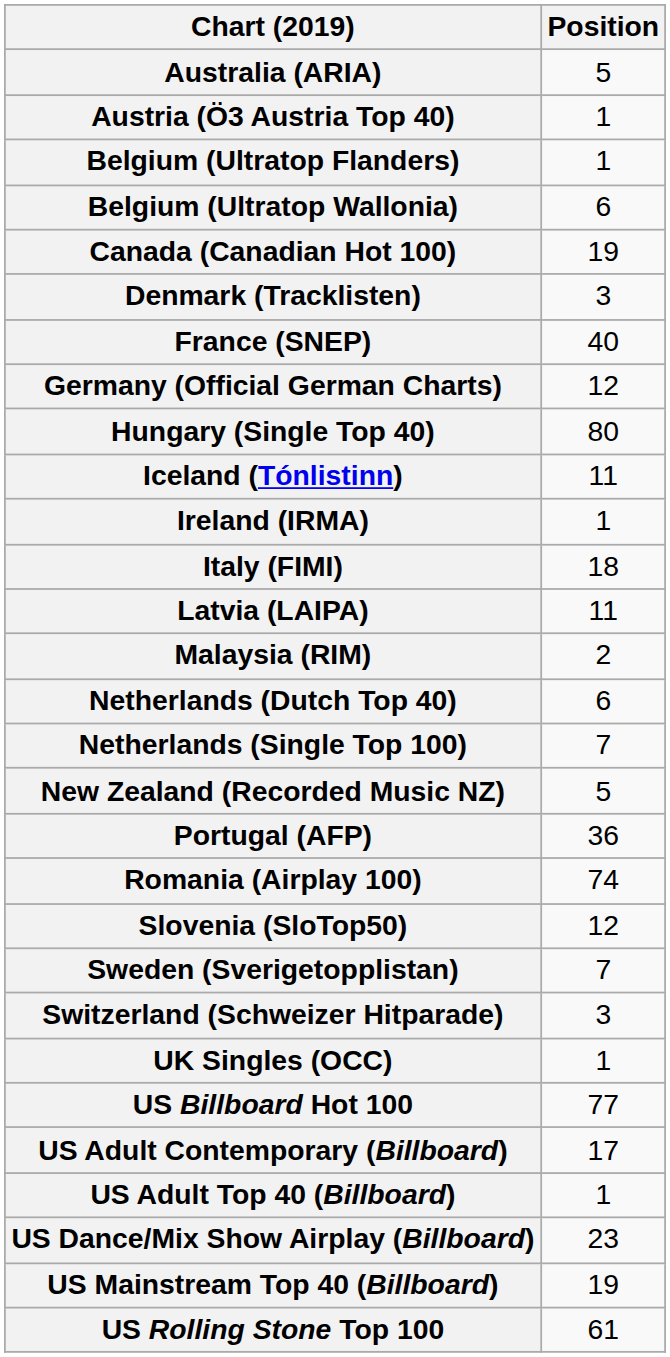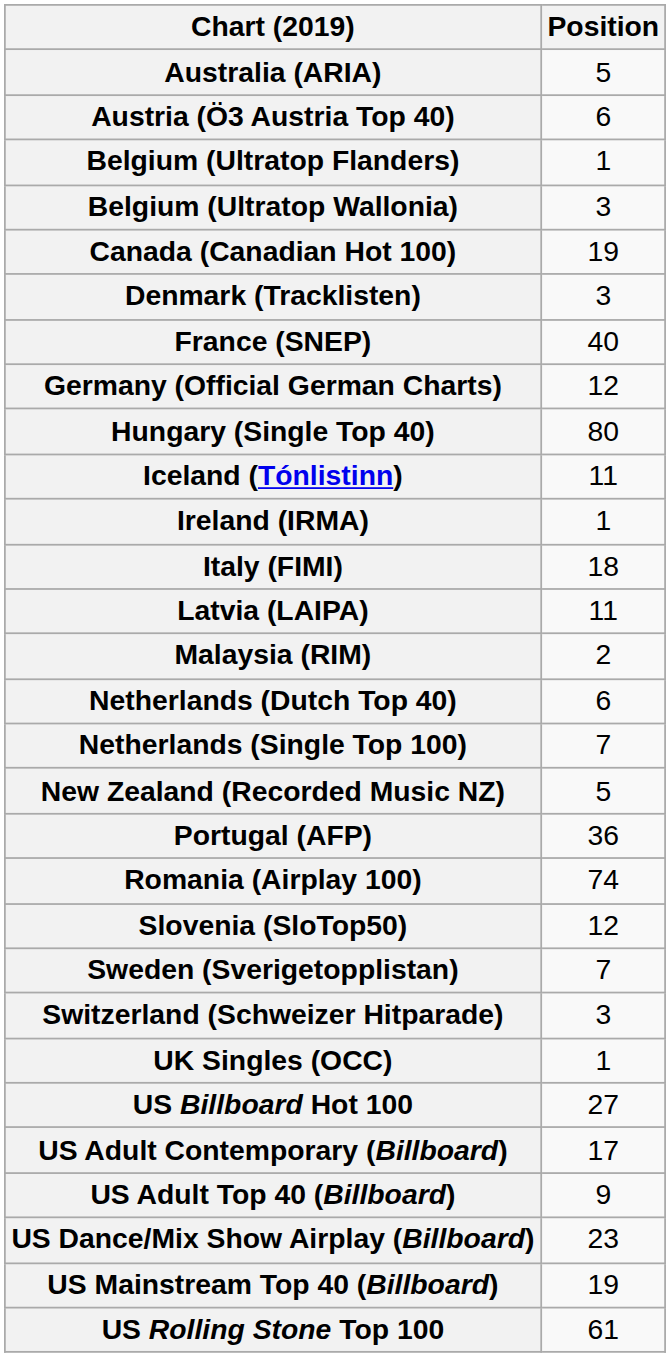 <table class="wikitable sortable plainrowheaders" style="text-align:center">
 <tr>
 <th scope="col">Chart (2019)</th>
 <th scope="col">Position</th>
 </tr>
 <tr>
 <th scope="row">Australia (ARIA)</th>
 <td>5</td>
 </tr>
 <tr>
 <th scope="row">Austria (Ö3 Austria Top 40)</th>
-<td>1</td>
+<td>6</td>
 </tr>
 <tr>
 <th scope="row">Belgium (Ultratop Flanders)</th>
 <td>1</td>
 </tr>
 <tr>
 <th scope="row">Belgium (Ultratop Wallonia)</th>
-<td>6</td>
+<td>3</td>
 </tr>
 <tr>
 <th scope="row">Canada (Canadian Hot 100)</th>
 <td>19</td>
 </tr>
 <tr>
 <th scope="row">Denmark (Tracklisten)</th>
 <td>3</td>
 </tr>
 <tr>
 <th scope="row">France (SNEP)</th>
 <td>40</td>
 </tr>
 <tr>
 <th scope="row">Germany (Official German Charts)</th>
 <td>12</td>
 </tr>
 <tr>
 <th scope="row">Hungary (Single Top 40)</th>
 <td>80</td>
 </tr>
 <tr>
 <th scope="row">Iceland (<a href='#'>Tónlistinn</a>)</th>
 <td>11</td>
 </tr>
 <tr>
 <th scope="row">Ireland (IRMA)</th>
 <td>1</td>
 </tr>
 <tr>
 <th scope="row">Italy (FIMI)</th>
 <td>18</td>
 </tr>
 <tr>
 <th scope="row">Latvia (LAIPA)</th>
 <td>11</td>
 </tr>
 <tr>
 <th scope="row">Malaysia (RIM)</th>
 <td>2</td>
 </tr>
 <tr>
 <th scope="row">Netherlands (Dutch Top 40)</th>
 <td>6</td>
 </tr>
 <tr>
 <th scope="row">Netherlands (Single Top 100)</th>
 <td>7</td>
 </tr>
 <tr>
 <th scope="row">New Zealand (Recorded Music NZ)</th>
 <td>5</td>
 </tr>
 <tr>
 <th scope="row">Portugal (AFP)</th>
 <td>36</td>
 </tr>
 <tr>
 <th scope="row">Romania (Airplay 100)</th>
 <td>74</td>
 </tr>
 <tr>
 <th scope="row">Slovenia (SloTop50)</th>
 <td>12</td>
 </tr>
 <tr>
 <th scope="row">Sweden (Sverigetopplistan)</th>
 <td>7</td>
 </tr>
 <tr>
 <th scope="row">Switzerland (Schweizer Hitparade)</th>
 <td>3</td>
 </tr>
 <tr>
 <th scope="row">UK Singles (OCC)</th>
 <td>1</td>
 </tr>
 <tr>
 <th scope="row">US <em>Billboard</em> Hot 100</th>
-<td>77</td>
+<td>27</td>
 </tr>
 <tr>
 <th scope="row">US Adult Contemporary (<em>Billboard</em>)</th>
 <td>17</td>
 </tr>
 <tr>
 <th scope="row">US Adult Top 40 (<em>Billboard</em>)</th>
-<td>1</td>
+<td>9</td>
 </tr>
 <tr>
 <th scope="row">US Dance/Mix Show Airplay (<em>Billboard</em>)</th>
 <td>23</td>
 </tr>
 <tr>
 <th scope="row">US Mainstream Top 40 (<em>Billboard</em>)</th>
 <td>19</td>
 </tr>
 <tr>
 <th scope="row">US <em>Rolling Stone</em> Top 100</th>
 <td>61</td>
 </tr>
 </table>
